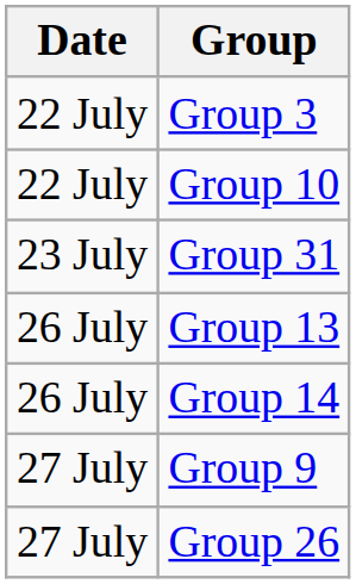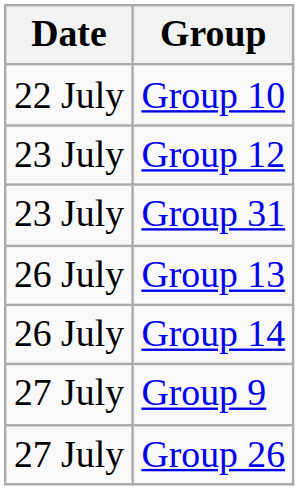 <table class="wikitable">
 <tr>
 <th>Date</th>
 <th>Group</th>
 </tr>
 <tr>
 <td style="text-align:right;">22 July</td>
-<td style="text-align:left;"><a href='#'>Group 3</a></td>
+<td style="text-align:left;"><a href='#'>Group 10</a></td>
 </tr>
 <tr>
-<td style="text-align:right;">22 July</td>
-<td style="text-align:left;"><a href='#'>Group 10</a></td>
+<td style="text-align:right;">23 July</td>
+<td style="text-align:left;"><a href='#'>Group 12</a></td>
 </tr>
 <tr>
 <td style="text-align:right;">23 July</td>
 <td style="text-align:left;"><a href='#'>Group 31</a></td>
 </tr>
 <tr>
 <td style="text-align:right;">26 July</td>
 <td style="text-align:left;"><a href='#'>Group 13</a></td>
 </tr>
 <tr>
 <td style="text-align:right;">26 July</td>
 <td style="text-align:left;"><a href='#'>Group 14</a></td>
 </tr>
 <tr>
 <td style="text-align:right;">27 July</td>
 <td style="text-align:left;"><a href='#'>Group 9</a></td>
 </tr>
 <tr>
 <td style="text-align:right;">27 July</td>
 <td style="text-align:left;"><a href='#'>Group 26</a></td>
 </tr>
 </table>
